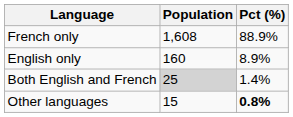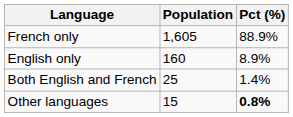 <table class="wikitable">
 <tr>
 <th>Language</th>
 <th>Population</th>
 <th>Pct (%)</th>
 </tr>
 <tr>
 <td>French only</td>
-<td>1,608</td>
+<td>1,605</td>
 <td>88.9%</td>
 </tr>
 <tr>
 <td>English only</td>
 <td>160</td>
 <td>8.9%</td>
 </tr>
 <tr>
 <td>Both English and French</td>
-<td style="background: lightgrey;">25</td>
+<td>25</td>
 <td>1.4%</td>
 </tr>
 <tr>
 <td>Other languages</td>
 <td>15</td>
 <td><strong>0.8%</strong></td>
 </tr>
 </table>
